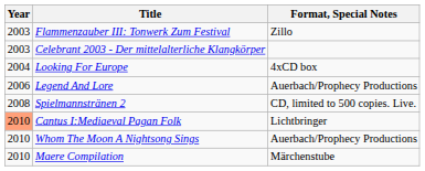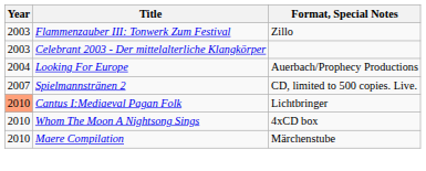 <table class="wikitable">
 <tr>
 <th>Year</th>
 <th>Title</th>
 <th>Format, Special Notes</th>
 </tr>
 <tr>
 <td>2003</td>
 <td><em><a href='#'>Flammenzauber III: Tonwerk Zum Festival</a></em></td>
 <td>Zillo</td>
 </tr>
 <tr>
 <td>2003</td>
 <td><em><a href='#'>Celebrant 2003 - Der mittelalterliche Klangkörper</a></em></td>
 </tr>
 <tr>
 <td>2004</td>
 <td><em><a href='#'>Looking For Europe</a></em></td>
-<td>4xCD box</td>
-</tr>
-<tr>
-<td>2006</td>
-<td><em><a href='#'>Legend And Lore</a></em></td>
 <td>Auerbach/Prophecy Productions</td>
 </tr>
 <tr>
-<td>2008</td>
+<td>2007</td>
 <td><em><a href='#'>Spielmannstränen 2</a></em></td>
 <td>CD, limited to 500 copies. Live.</td>
 </tr>
 <tr>
 <td style="background: lightsalmon;">2010</td>
 <td><em><a href='#'>Cantus I:Mediaeval Pagan Folk</a></em></td>
 <td>Lichtbringer</td>
 </tr>
 <tr>
 <td>2010</td>
 <td><em><a href='#'>Whom The Moon A Nightsong Sings</a></em></td>
-<td>Auerbach/Prophecy Productions</td>
+<td>4xCD box</td>
 </tr>
 <tr>
 <td>2010</td>
 <td><em><a href='#'>Maere Compilation</a></em></td>
 <td>Märchenstube</td>
 </tr>
 </table>
